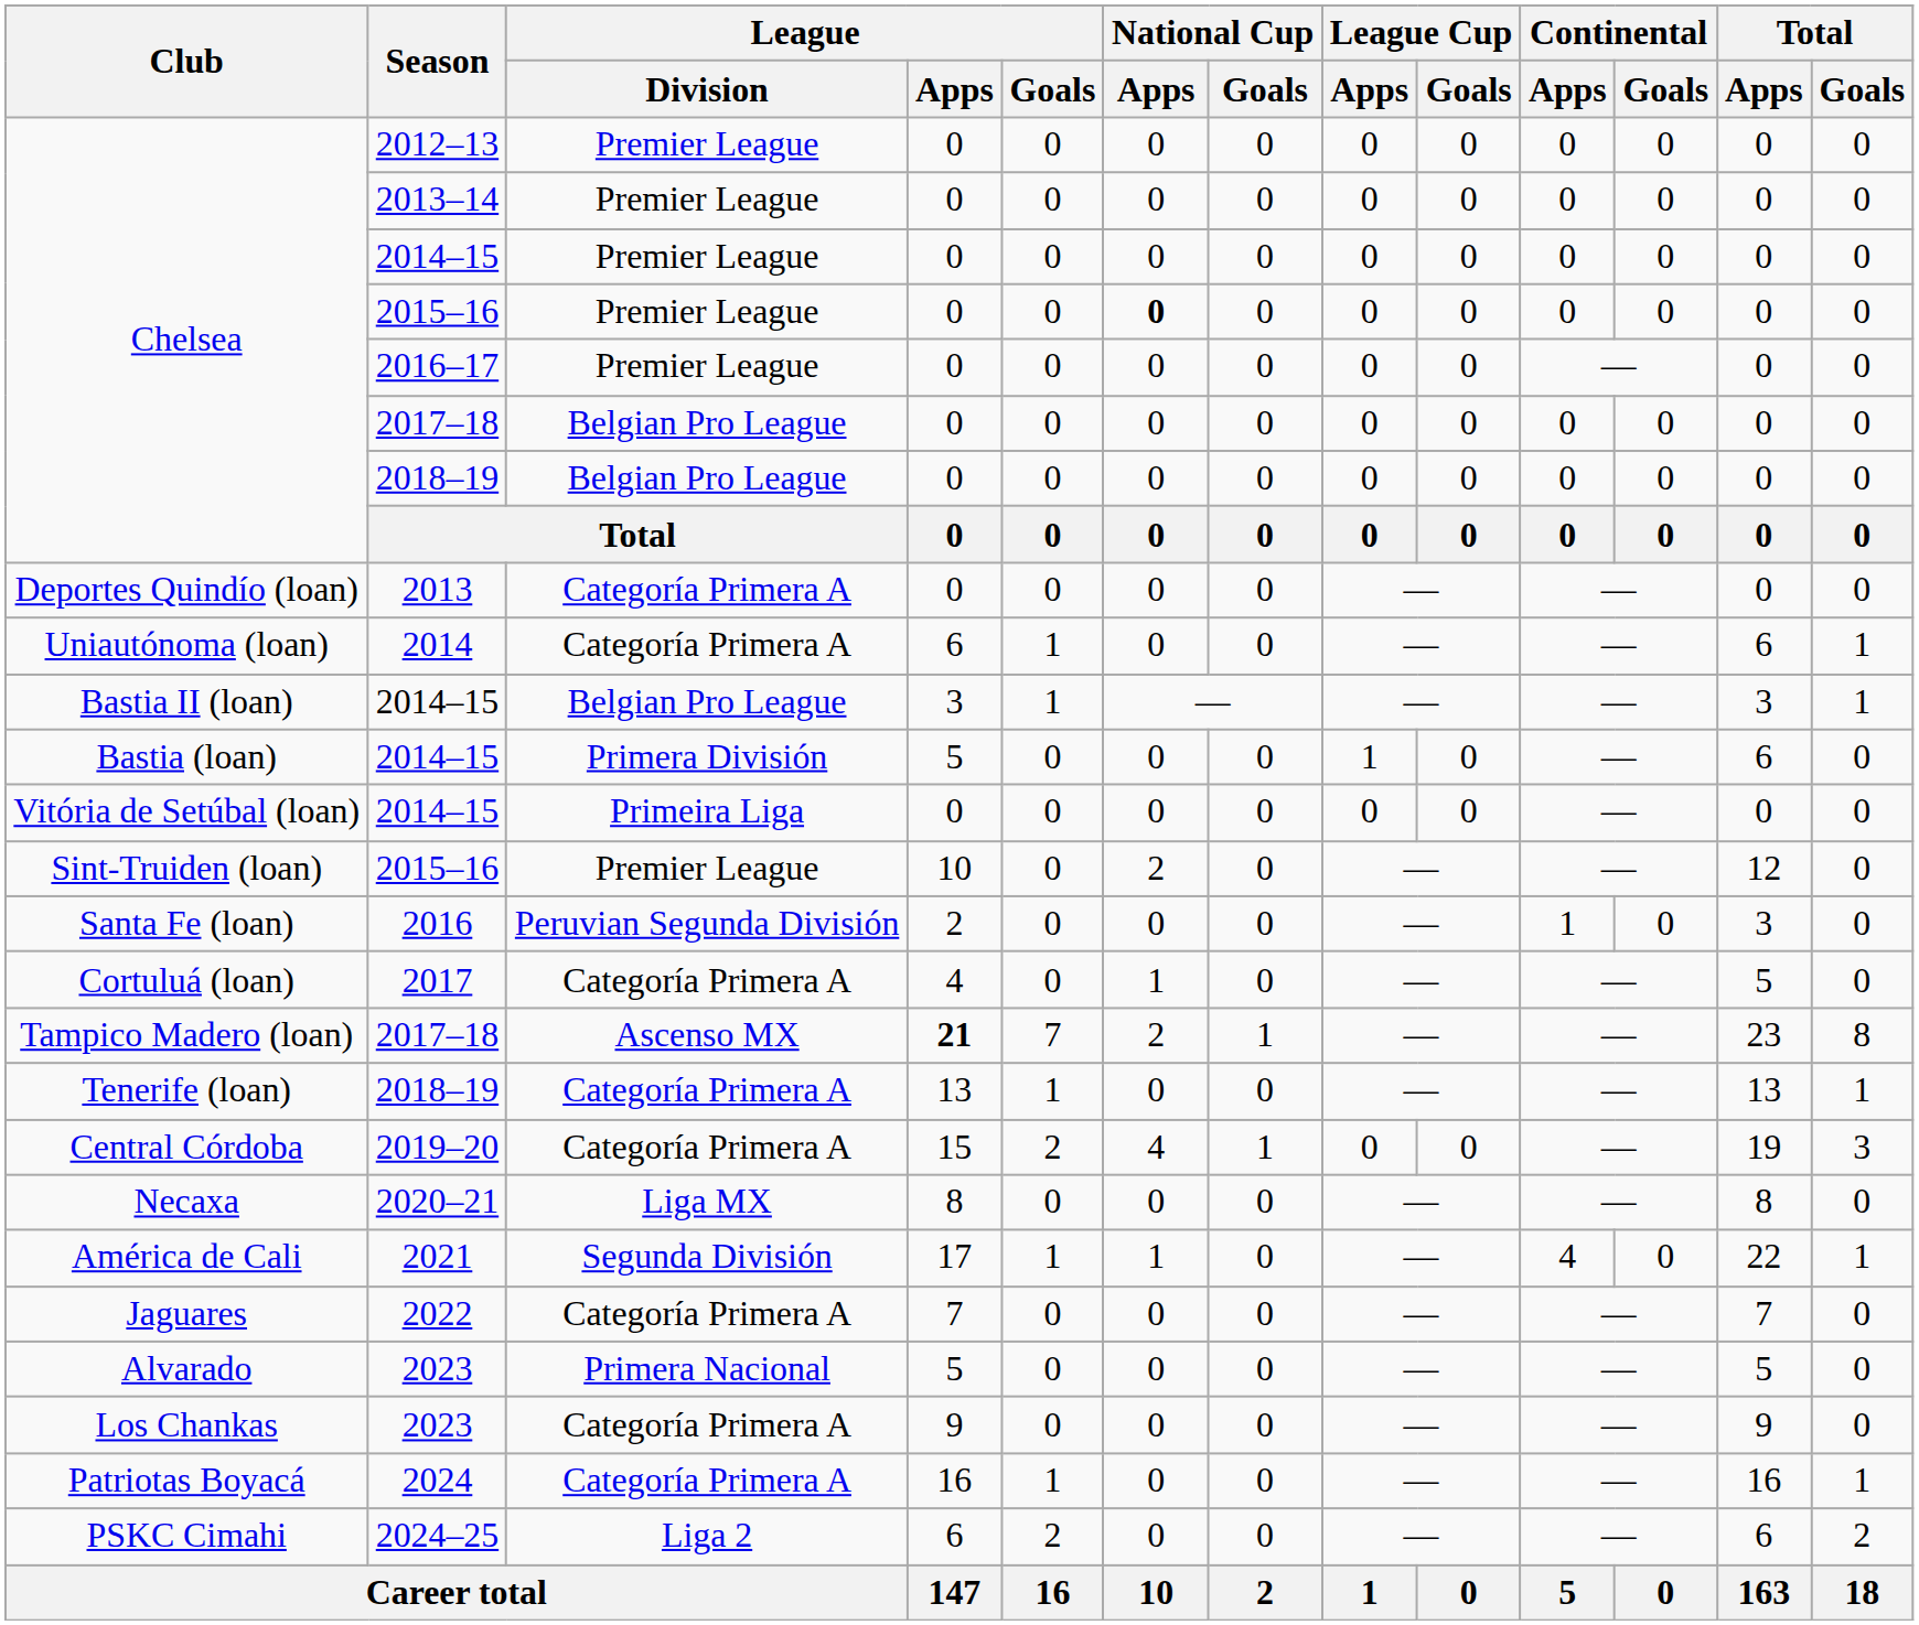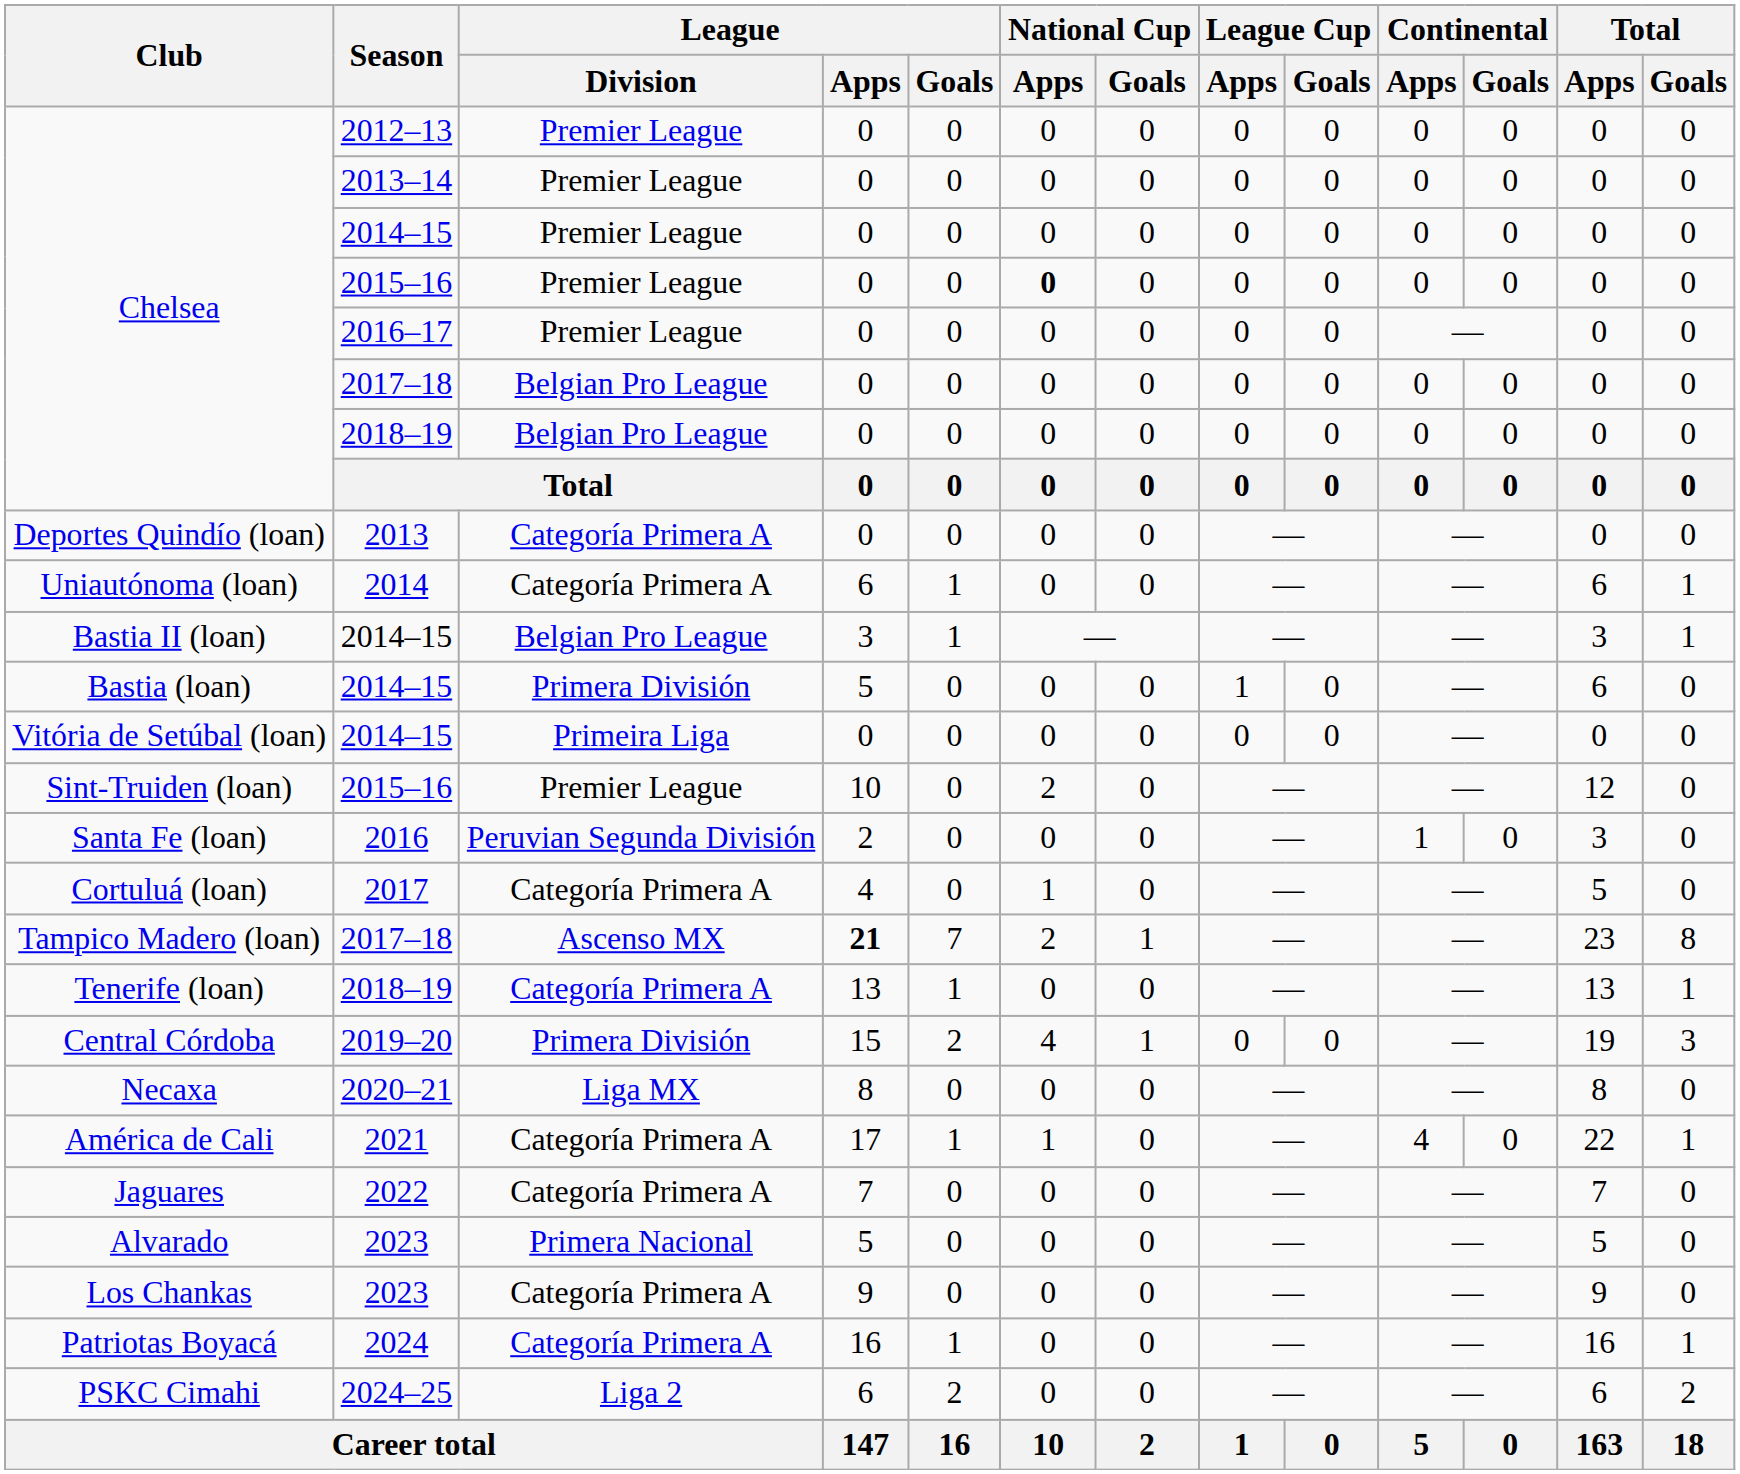 <table class=wikitable style=text-align:center>
 <tr>
 <th rowspan=2>Club</th>
 <th rowspan=2>Season</th>
 <th colspan=3>League</th>
 <th colspan=2>National Cup</th>
 <th colspan=2>League Cup</th>
 <th colspan=2>Continental</th>
 <th colspan=2>Total</th>
 </tr>
 <tr>
 <th>Division</th>
 <th>Apps</th>
 <th>Goals</th>
 <th>Apps</th>
 <th>Goals</th>
 <th>Apps</th>
 <th>Goals</th>
 <th>Apps</th>
 <th>Goals</th>
 <th>Apps</th>
 <th>Goals</th>
 </tr>
 <tr>
 <td rowspan=8><a href='#'>Chelsea</a></td>
 <td><a href='#'>2012–13</a></td>
 <td><a href='#'>Premier League</a></td>
 <td>0</td>
 <td>0</td>
 <td>0</td>
 <td>0</td>
 <td>0</td>
 <td>0</td>
 <td>0</td>
 <td>0</td>
 <td>0</td>
 <td>0</td>
 </tr>
 <tr>
 <td><a href='#'>2013–14</a></td>
 <td>Premier League</td>
 <td>0</td>
 <td>0</td>
 <td>0</td>
 <td>0</td>
 <td>0</td>
 <td>0</td>
 <td>0</td>
 <td>0</td>
 <td>0</td>
 <td>0</td>
 </tr>
 <tr>
 <td><a href='#'>2014–15</a></td>
 <td>Premier League</td>
 <td>0</td>
 <td>0</td>
 <td>0</td>
 <td>0</td>
 <td>0</td>
 <td>0</td>
 <td>0</td>
 <td>0</td>
 <td>0</td>
 <td>0</td>
 </tr>
 <tr>
 <td><a href='#'>2015–16</a></td>
 <td>Premier League</td>
 <td>0</td>
 <td>0</td>
 <td><strong>0</strong></td>
 <td>0</td>
 <td>0</td>
 <td>0</td>
 <td>0</td>
 <td>0</td>
 <td>0</td>
 <td>0</td>
 </tr>
 <tr>
 <td><a href='#'>2016–17</a></td>
 <td>Premier League</td>
 <td>0</td>
 <td>0</td>
 <td>0</td>
 <td>0</td>
 <td>0</td>
 <td>0</td>
 <td colspan="2">—</td>
 <td>0</td>
 <td>0</td>
 </tr>
 <tr>
 <td><a href='#'>2017–18</a></td>
 <td><a href='#'>Belgian Pro League</a></td>
 <td>0</td>
 <td>0</td>
 <td>0</td>
 <td>0</td>
 <td>0</td>
 <td>0</td>
 <td>0</td>
 <td>0</td>
 <td>0</td>
 <td>0</td>
 </tr>
 <tr>
 <td><a href='#'>2018–19</a></td>
 <td><a href='#'>Belgian Pro League</a></td>
 <td>0</td>
 <td>0</td>
 <td>0</td>
 <td>0</td>
 <td>0</td>
 <td>0</td>
 <td>0</td>
 <td>0</td>
 <td>0</td>
 <td>0</td>
 </tr>
 <tr>
 <th colspan=2>Total</th>
 <th>0</th>
 <th>0</th>
 <th>0</th>
 <th>0</th>
 <th>0</th>
 <th>0</th>
 <th>0</th>
 <th>0</th>
 <th>0</th>
 <th>0</th>
 </tr>
 <tr>
 <td rowspan=1><a href='#'>Deportes Quindío</a> (loan)</td>
 <td><a href='#'>2013</a></td>
 <td><a href='#'>Categoría Primera A</a></td>
 <td>0</td>
 <td>0</td>
 <td>0</td>
 <td>0</td>
 <td colspan="2">—</td>
 <td colspan="2">—</td>
 <td>0</td>
 <td>0</td>
 </tr>
 <tr>
 <td rowspan=1><a href='#'>Uniautónoma</a> (loan)</td>
 <td><a href='#'>2014</a></td>
 <td>Categoría Primera A</td>
 <td>6</td>
 <td>1</td>
 <td>0</td>
 <td>0</td>
 <td colspan="2">—</td>
 <td colspan="2">—</td>
 <td>6</td>
 <td>1</td>
 </tr>
 <tr>
 <td rowspan=1><a href='#'>Bastia II</a> (loan)</td>
 <td>2014–15</td>
 <td><a href='#'>Belgian Pro League</a></td>
 <td>3</td>
 <td>1</td>
 <td colspan="2">—</td>
 <td colspan="2">—</td>
 <td colspan="2">—</td>
 <td>3</td>
 <td>1</td>
 </tr>
 <tr>
 <td rowspan=1><a href='#'>Bastia</a> (loan)</td>
 <td><a href='#'>2014–15</a></td>
 <td><a href='#'>Primera División</a></td>
 <td>5</td>
 <td>0</td>
 <td>0</td>
 <td>0</td>
 <td>1</td>
 <td>0</td>
 <td colspan="2">—</td>
 <td>6</td>
 <td>0</td>
 </tr>
 <tr>
 <td rowspan=1><a href='#'>Vitória de Setúbal</a> (loan)</td>
 <td><a href='#'>2014–15</a></td>
 <td><a href='#'>Primeira Liga</a></td>
 <td>0</td>
 <td>0</td>
 <td>0</td>
 <td>0</td>
 <td>0</td>
 <td>0</td>
 <td colspan="2">—</td>
 <td>0</td>
 <td>0</td>
 </tr>
 <tr>
 <td rowspan=1><a href='#'>Sint-Truiden</a> (loan)</td>
 <td><a href='#'>2015–16</a></td>
 <td>Premier League</td>
 <td>10</td>
 <td>0</td>
 <td>2</td>
 <td>0</td>
 <td colspan="2">—</td>
 <td colspan="2">—</td>
 <td>12</td>
 <td>0</td>
 </tr>
 <tr>
 <td rowspan=1><a href='#'>Santa Fe</a> (loan)</td>
 <td><a href='#'>2016</a></td>
 <td><a href='#'>Peruvian Segunda División</a></td>
 <td>2</td>
 <td>0</td>
 <td>0</td>
 <td>0</td>
 <td colspan="2">—</td>
 <td>1</td>
 <td>0</td>
 <td>3</td>
 <td>0</td>
 </tr>
 <tr>
 <td rowspan=1><a href='#'>Cortuluá</a> (loan)</td>
 <td><a href='#'>2017</a></td>
 <td>Categoría Primera A</td>
 <td>4</td>
 <td>0</td>
 <td>1</td>
 <td>0</td>
 <td colspan="2">—</td>
 <td colspan="2">—</td>
 <td>5</td>
 <td>0</td>
 </tr>
 <tr>
 <td rowspan=1><a href='#'>Tampico Madero</a> (loan)</td>
 <td><a href='#'>2017–18</a></td>
 <td><a href='#'>Ascenso MX</a></td>
 <td><strong>21</strong></td>
 <td>7</td>
 <td>2</td>
 <td>1</td>
 <td colspan="2">—</td>
 <td colspan="2">—</td>
 <td>23</td>
 <td>8</td>
 </tr>
 <tr>
 <td rowspan=1><a href='#'>Tenerife</a> (loan)</td>
 <td><a href='#'>2018–19</a></td>
 <td><a href='#'>Categoría Primera A</a></td>
 <td>13</td>
 <td>1</td>
 <td>0</td>
 <td>0</td>
 <td colspan="2">—</td>
 <td colspan="2">—</td>
 <td>13</td>
 <td>1</td>
 </tr>
 <tr>
 <td rowspan=1><a href='#'>Central Córdoba</a></td>
 <td><a href='#'>2019–20</a></td>
-<td>Categoría Primera A</td>
+<td><a href='#'>Primera División</a></td>
 <td>15</td>
 <td>2</td>
 <td>4</td>
 <td>1</td>
 <td>0</td>
 <td>0</td>
 <td colspan="2">—</td>
 <td>19</td>
 <td>3</td>
 </tr>
 <tr>
 <td rowspan=1><a href='#'>Necaxa</a></td>
 <td><a href='#'>2020–21</a></td>
 <td><a href='#'>Liga MX</a></td>
 <td>8</td>
 <td>0</td>
 <td>0</td>
 <td>0</td>
 <td colspan="2">—</td>
 <td colspan="2">—</td>
 <td>8</td>
 <td>0</td>
 </tr>
 <tr>
 <td rowspan=1><a href='#'>América de Cali</a></td>
 <td><a href='#'>2021</a></td>
-<td><a href='#'>Segunda División</a></td>
+<td>Categoría Primera A</td>
 <td>17</td>
 <td>1</td>
 <td>1</td>
 <td>0</td>
 <td colspan="2">—</td>
 <td>4</td>
 <td>0</td>
 <td>22</td>
 <td>1</td>
 </tr>
 <tr>
 <td rowspan=1><a href='#'>Jaguares</a></td>
 <td><a href='#'>2022</a></td>
 <td>Categoría Primera A</td>
 <td>7</td>
 <td>0</td>
 <td>0</td>
 <td>0</td>
 <td colspan="2">—</td>
 <td colspan="2">—</td>
 <td>7</td>
 <td>0</td>
 </tr>
 <tr>
 <td rowspan=1><a href='#'>Alvarado</a></td>
 <td><a href='#'>2023</a></td>
 <td><a href='#'>Primera Nacional</a></td>
 <td>5</td>
 <td>0</td>
 <td>0</td>
 <td>0</td>
 <td colspan="2">—</td>
 <td colspan="2">—</td>
 <td>5</td>
 <td>0</td>
 </tr>
 <tr>
 <td rowspan=1><a href='#'>Los Chankas</a></td>
 <td><a href='#'>2023</a></td>
 <td>Categoría Primera A</td>
 <td>9</td>
 <td>0</td>
 <td>0</td>
 <td>0</td>
 <td colspan="2">—</td>
 <td colspan="2">—</td>
 <td>9</td>
 <td>0</td>
 </tr>
 <tr>
 <td rowspan=1><a href='#'>Patriotas Boyacá</a></td>
 <td><a href='#'>2024</a></td>
 <td><a href='#'>Categoría Primera A</a></td>
 <td>16</td>
 <td>1</td>
 <td>0</td>
 <td>0</td>
 <td colspan="2">—</td>
 <td colspan="2">—</td>
 <td>16</td>
 <td>1</td>
 </tr>
 <tr>
 <td rowspan=1><a href='#'>PSKC Cimahi</a></td>
 <td><a href='#'>2024–25</a></td>
 <td><a href='#'>Liga 2</a></td>
 <td>6</td>
 <td>2</td>
 <td>0</td>
 <td>0</td>
 <td colspan="2">—</td>
 <td colspan="2">—</td>
 <td>6</td>
 <td>2</td>
 </tr>
 <tr>
 <th colspan=3>Career total</th>
 <th>147</th>
 <th>16</th>
 <th>10</th>
 <th>2</th>
 <th>1</th>
 <th>0</th>
 <th>5</th>
 <th>0</th>
 <th>163</th>
 <th>18</th>
 </tr>
 </table>
